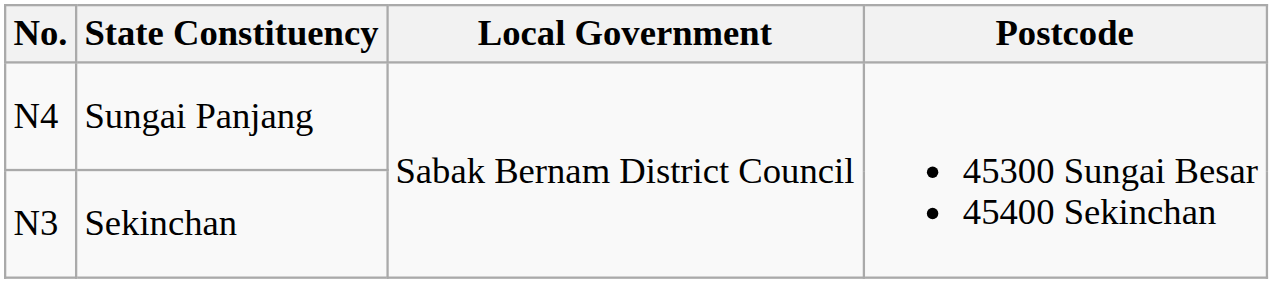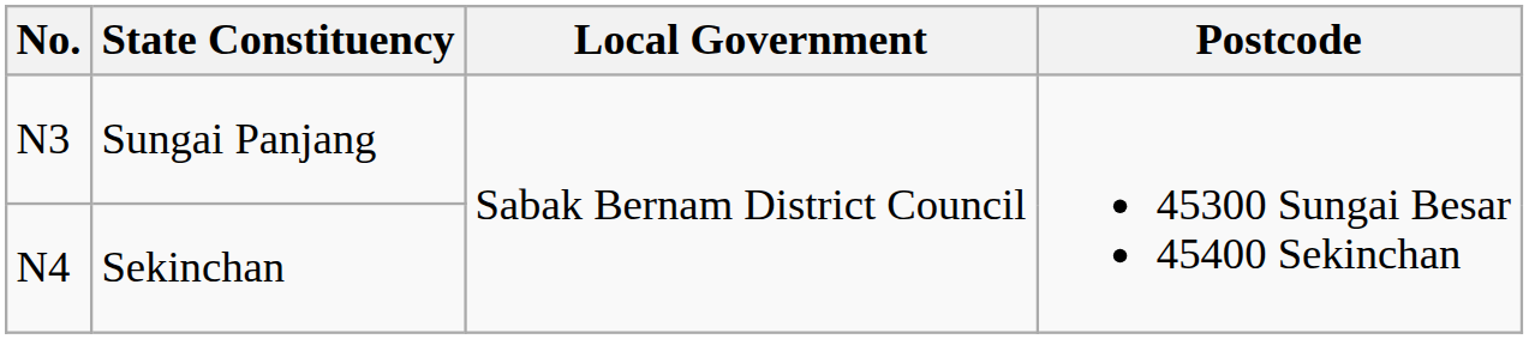 <table class="wikitable">
 <tr>
 <th>No.</th>
 <th>State Constituency</th>
 <th>Local Government</th>
 <th>Postcode</th>
 </tr>
 <tr>
-<td>N4</td>
+<td>N3</td>
 <td>Sungai Panjang</td>
 <td rowspan="2">Sabak Bernam District Council</td>
 <td rowspan="2"><br><ul><li>45300 Sungai Besar</li><li>45400 Sekinchan</li></ul></td>
 </tr>
 <tr>
-<td>N3</td>
+<td>N4</td>
 <td>Sekinchan</td>
 </tr>
 </table>
